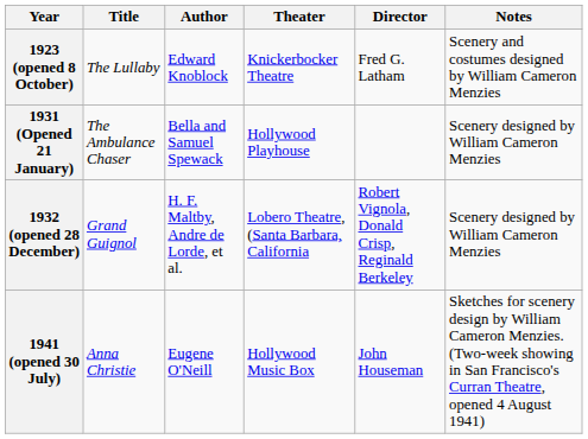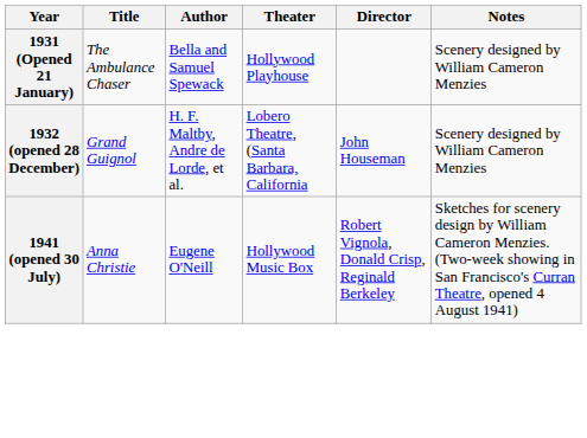 <table class="wikitable sortable">
 <tr>
 <th style="width: 4em;">Year</th>
 <th>Title</th>
 <th>Author</th>
 <th>Theater</th>
 <th class="unsortable">Director</th>
 <th class="unsortable">Notes</th>
-</tr>
-<tr>
-<th>1923 (opened 8 October)</th>
-<td><em>The Lullaby</em></td>
-<td><a href='#'>Edward Knoblock</a></td>
-<td><a href='#'>Knickerbocker Theatre</a></td>
-<td>Fred G. Latham</td>
-<td>Scenery and costumes designed by William Cameron Menzies</td>
 </tr>
 <tr>
 <th>1931 (Opened 21 January)</th>
 <td><em>The Ambulance Chaser</em></td>
 <td><a href='#'>Bella and Samuel Spewack</a></td>
 <td><a href='#'>Hollywood Playhouse</a></td>
 <td></td>
 <td>Scenery designed by William Cameron Menzies</td>
 </tr>
 <tr>
 <th>1932 (opened 28 December)</th>
 <td><em><a href='#'>Grand Guignol</a></em></td>
 <td><a href='#'>H. F. Maltby</a>, <a href='#'>Andre de Lorde</a>, et al.</td>
 <td><a href='#'>Lobero Theatre</a>, (<a href='#'>Santa Barbara, California</a></td>
-<td><a href='#'>Robert Vignola</a>, <a href='#'>Donald Crisp</a>, <a href='#'>Reginald Berkeley</a></td>
+<td><a href='#'>John Houseman</a></td>
 <td>Scenery designed by William Cameron Menzies</td>
 </tr>
 <tr>
 <th>1941 (opened 30 July)</th>
 <td><em><a href='#'>Anna Christie</a></em></td>
 <td><a href='#'>Eugene O'Neill</a></td>
 <td><a href='#'>Hollywood Music Box</a></td>
-<td><a href='#'>John Houseman</a></td>
+<td><a href='#'>Robert Vignola</a>, <a href='#'>Donald Crisp</a>, <a href='#'>Reginald Berkeley</a></td>
 <td>Sketches for scenery design by William Cameron Menzies. (Two-week showing in San Francisco's <a href='#'>Curran Theatre</a>, opened 4 August 1941)</td>
 </tr>
 </table>
